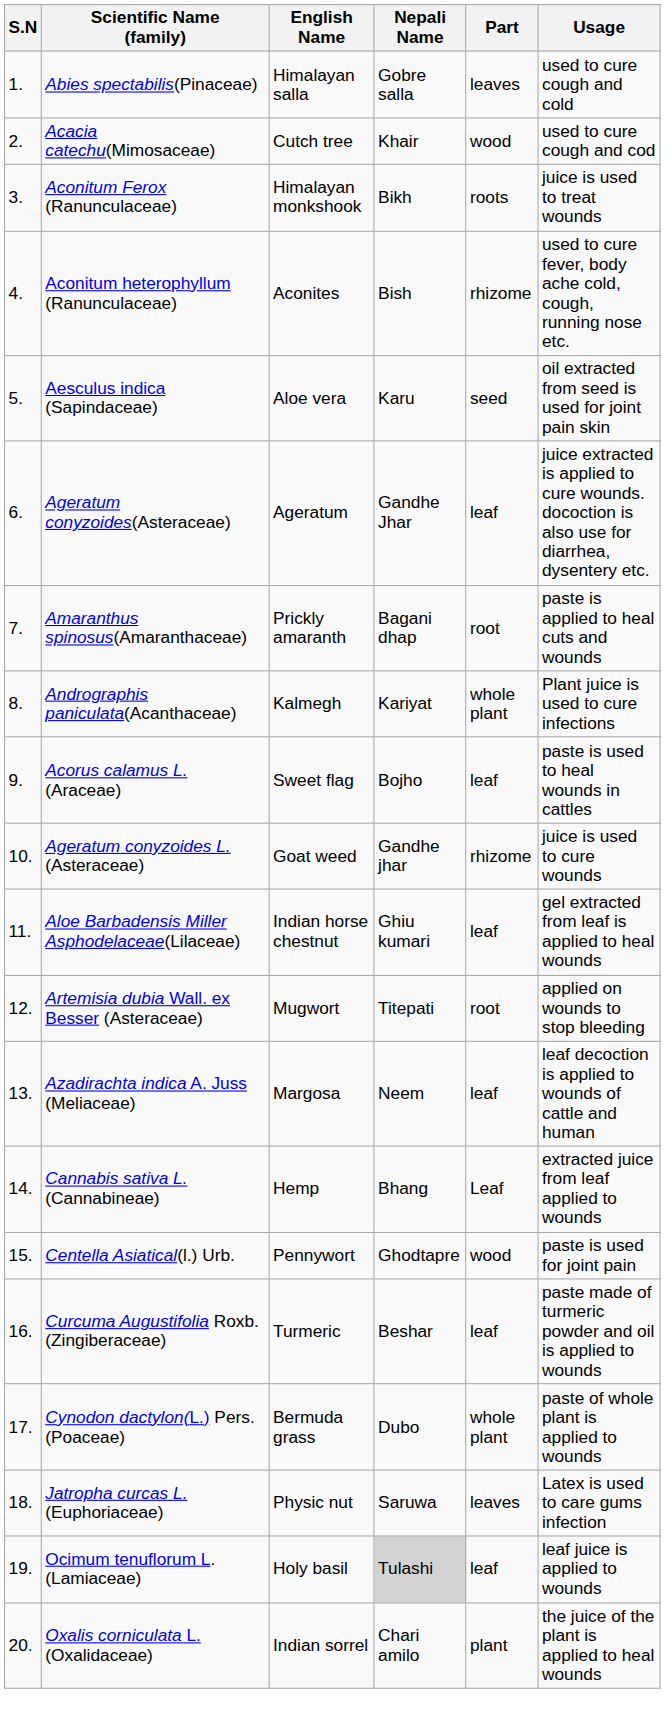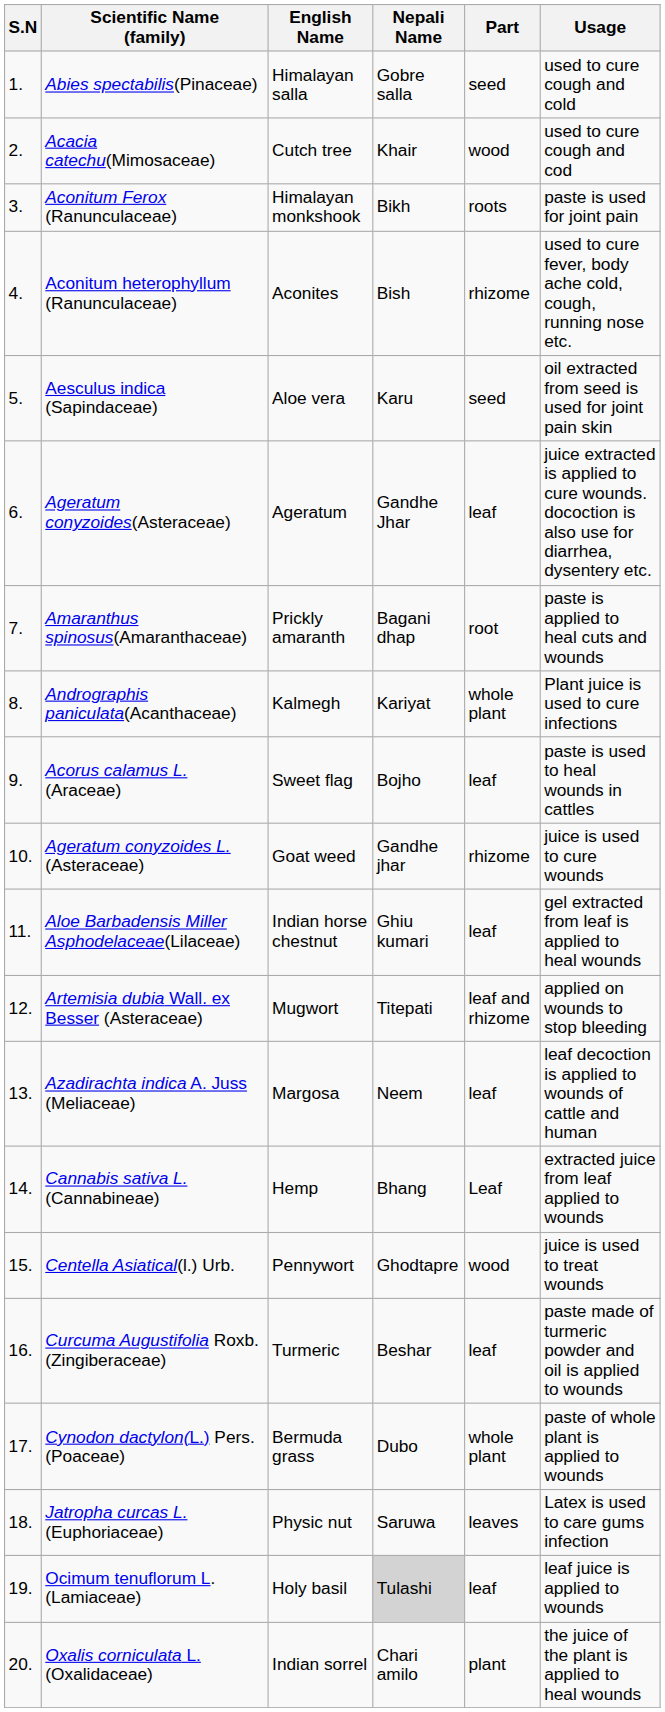 <table class="wikitable">
 <tr>
 <th>S.N</th>
 <th>Scientific Name<br>(family)</th>
 <th>English Name</th>
 <th>Nepali Name</th>
 <th>Part</th>
 <th>Usage</th>
 </tr>
 <tr>
 <td>1.</td>
 <td><em><a href='#'>Abies spectabilis</a></em>(Pinaceae)</td>
 <td>Himalayan salla</td>
 <td>Gobre salla</td>
-<td>leaves</td>
+<td>seed</td>
 <td>used to cure cough and cold</td>
 </tr>
 <tr>
 <td>2.</td>
 <td><em><a href='#'>Acacia catechu</a></em>(Mimosaceae)</td>
 <td>Cutch tree</td>
 <td>Khair</td>
 <td>wood</td>
 <td>used to cure cough and cod</td>
 </tr>
 <tr>
 <td>3.</td>
 <td><em><a href='#'>Aconitum Ferox</a></em> (Ranunculaceae)</td>
 <td>Himalayan monkshook</td>
 <td>Bikh</td>
 <td>roots</td>
-<td>juice is used to treat wounds</td>
+<td>paste is used for joint pain</td>
 </tr>
 <tr>
 <td>4.</td>
 <td><a href='#'>Aconitum heterophyllum</a><br>(Ranunculaceae)</td>
 <td>Aconites</td>
 <td>Bish</td>
 <td>rhizome</td>
 <td>used to cure fever, body ache cold, cough, running nose etc.</td>
 </tr>
 <tr>
 <td>5.</td>
 <td><a href='#'>Aesculus indica</a><br>(Sapindaceae)</td>
 <td>Aloe vera</td>
 <td>Karu</td>
 <td>seed</td>
 <td>oil extracted from seed is used for joint pain skin</td>
 </tr>
 <tr>
 <td>6.</td>
 <td><em><a href='#'>Ageratum conyzoides</a></em>(Asteraceae)</td>
 <td>Ageratum</td>
 <td>Gandhe Jhar</td>
 <td>leaf</td>
 <td>juice extracted is applied to cure wounds.<br>docoction is also use for diarrhea, dysentery etc.</td>
 </tr>
 <tr>
 <td>7.</td>
 <td><em><a href='#'>Amaranthus spinosus</a></em>(Amaranthaceae)</td>
 <td>Prickly amaranth</td>
 <td>Bagani dhap</td>
 <td>root</td>
 <td>paste is applied to heal cuts and wounds</td>
 </tr>
 <tr>
 <td>8.</td>
 <td><em><a href='#'>Andrographis paniculata</a></em>(Acanthaceae)</td>
 <td>Kalmegh</td>
 <td>Kariyat</td>
 <td>whole plant</td>
 <td>Plant juice is used to cure infections</td>
 </tr>
 <tr>
 <td>9.</td>
 <td><em><a href='#'>Acorus calamus L.</a></em><br>(Araceae)</td>
 <td>Sweet flag</td>
 <td>Bojho</td>
 <td>leaf</td>
 <td>paste is used to heal wounds in cattles </td>
 </tr>
 <tr>
 <td>10.</td>
 <td><em><a href='#'>Ageratum conyzoides L.</a></em>(Asteraceae)</td>
 <td>Goat weed</td>
 <td>Gandhe jhar</td>
 <td>rhizome</td>
 <td>juice is used to cure wounds</td>
 </tr>
 <tr>
 <td>11.</td>
 <td><em><a href='#'>Aloe Barbadensis Miller Asphodelaceae</a></em>(Lilaceae)</td>
 <td>Indian horse chestnut</td>
 <td>Ghiu kumari</td>
 <td>leaf</td>
 <td>gel extracted from leaf is applied to heal wounds</td>
 </tr>
 <tr>
 <td>12.</td>
 <td><a href='#'><em>Artemisia dubia</em> Wall. ex Besser</a> (Asteraceae)</td>
 <td>Mugwort</td>
 <td>Titepati</td>
-<td>root</td>
+<td>leaf and rhizome</td>
 <td>applied on wounds to stop bleeding</td>
 </tr>
 <tr>
 <td>13.</td>
 <td><a href='#'><em>Azadirachta indica</em> A. Juss</a><br>(Meliaceae)</td>
 <td>Margosa</td>
 <td>Neem</td>
 <td>leaf</td>
 <td>leaf decoction is applied to wounds of cattle and human</td>
 </tr>
 <tr>
 <td>14.</td>
 <td><em><a href='#'>Cannabis sativa L.</a></em><br>(Cannabineae)</td>
 <td>Hemp</td>
 <td>Bhang</td>
 <td>Leaf</td>
 <td>extracted juice from leaf applied to wounds</td>
 </tr>
 <tr>
 <td>15.</td>
 <td><em><a href='#'>Centella Asiatical</a></em>(l.) Urb.</td>
 <td>Pennywort</td>
 <td>Ghodtapre</td>
 <td>wood</td>
-<td>paste is used for joint pain</td>
+<td>juice is used to treat wounds</td>
 </tr>
 <tr>
 <td>16.</td>
 <td><em><a href='#'>Curcuma Augustifolia</a></em> Roxb. (Zingiberaceae)</td>
 <td>Turmeric</td>
 <td>Beshar</td>
 <td>leaf</td>
 <td>paste made of turmeric powder and oil is applied to wounds</td>
 </tr>
 <tr>
 <td>17.</td>
 <td><a href='#'><em>Cynodon dactylon(</em>L.)</a> Pers.<br>(Poaceae)</td>
 <td>Bermuda grass</td>
 <td>Dubo</td>
 <td>whole plant</td>
 <td>paste of whole plant is applied to wounds</td>
 </tr>
 <tr>
 <td>18.</td>
 <td><em><a href='#'>Jatropha curcas L.</a></em>(Euphoriaceae)</td>
 <td>Physic nut</td>
 <td>Saruwa</td>
 <td>leaves</td>
 <td>Latex is used to care gums infection</td>
 </tr>
 <tr>
 <td>19.</td>
 <td><a href='#'>Ocimum tenuflorum L</a>.<br>(Lamiaceae)</td>
 <td>Holy basil</td>
 <td style="background: lightgrey;">Tulashi</td>
 <td>leaf</td>
 <td>leaf juice is applied to wounds </td>
 </tr>
 <tr>
 <td>20.</td>
 <td><a href='#'><em>Oxalis corniculata</em> L.</a> (Oxalidaceae)</td>
 <td>Indian sorrel</td>
 <td>Chari amilo</td>
 <td>plant</td>
 <td>the juice of the plant is applied to heal wounds</td>
 </tr>
 </table>
